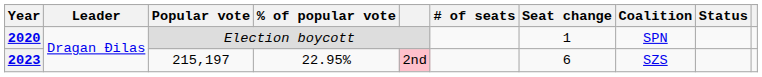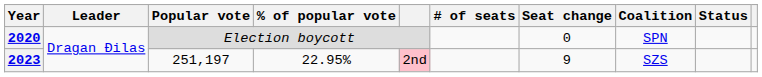 <table class="wikitable" style="text-align:center">
 <tr>
 <th>Year</th>
 <th>Leader</th>
 <th>Popular vote</th>
 <th>% of popular vote</th>
 <th></th>
 <th># of seats</th>
 <th>Seat change</th>
 <th>Coalition</th>
 <th>Status</th>
 <th></th>
 </tr>
 <tr>
 <th><a href='#'>2020</a></th>
 <td rowspan="2"><a href='#'>Dragan Đilas</a></td>
 <td colspan="3" style="background:#ddd"><em>Election boycott</em></td>
 <td></td>
-<td> 1</td>
+<td> 0</td>
 <td><a href='#'>SPN</a></td>
 <td></td>
 <td></td>
 </tr>
 <tr>
 <th><a href='#'>2023</a></th>
-<td>215,197</td>
+<td>251,197</td>
 <td>22.95%</td>
 <td style="background: pink;"> 2nd</td>
 <td></td>
-<td> 6</td>
+<td> 9</td>
 <td><a href='#'>SZS</a></td>
 <td></td>
 <td></td>
 </tr>
 </table>
